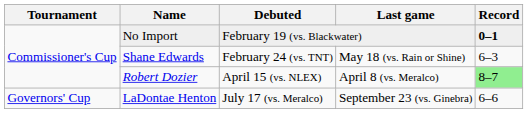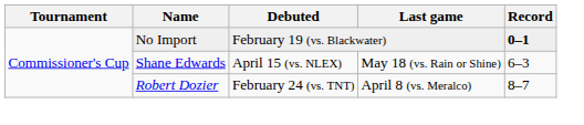 <table class="wikitable">
 <tr>
 <th>Tournament</th>
 <th>Name</th>
 <th>Debuted</th>
 <th>Last game</th>
 <th>Record</th>
 </tr>
 <tr>
 <td rowspan=3><a href='#'>Commissioner's Cup</a></td>
 <td bgcolor=#efefef>No Import</td>
 <td bgcolor=#efefef colspan=2>February 19 <small>(vs. Blackwater)</small></td>
 <td bgcolor=#efefef><strong>0–1</strong></td>
 </tr>
 <tr>
 <td><a href='#'>Shane Edwards</a></td>
-<td>February 24 <small>(vs. TNT)</small></td>
+<td>April 15 <small>(vs. NLEX)</small></td>
 <td>May 18 <small>(vs. Rain or Shine)</small></td>
 <td>6–3</td>
 </tr>
 <tr>
 <td><em><a href='#'>Robert Dozier</a></em></td>
-<td>April 15 <small>(vs. NLEX)</small></td>
+<td>February 24 <small>(vs. TNT)</small></td>
 <td>April 8 <small>(vs. Meralco)</small></td>
-<td style="background: lightgreen;">8–7</td>
-</tr>
-<tr>
-<td><a href='#'>Governors' Cup</a></td>
-<td> <a href='#'>LaDontae Henton</a></td>
-<td>July 17 <small>(vs. Meralco)</small></td>
-<td>September 23 <small>(vs. Ginebra)</small></td>
-<td>6–6</td>
+<td>8–7</td>
 </tr>
 </table>
